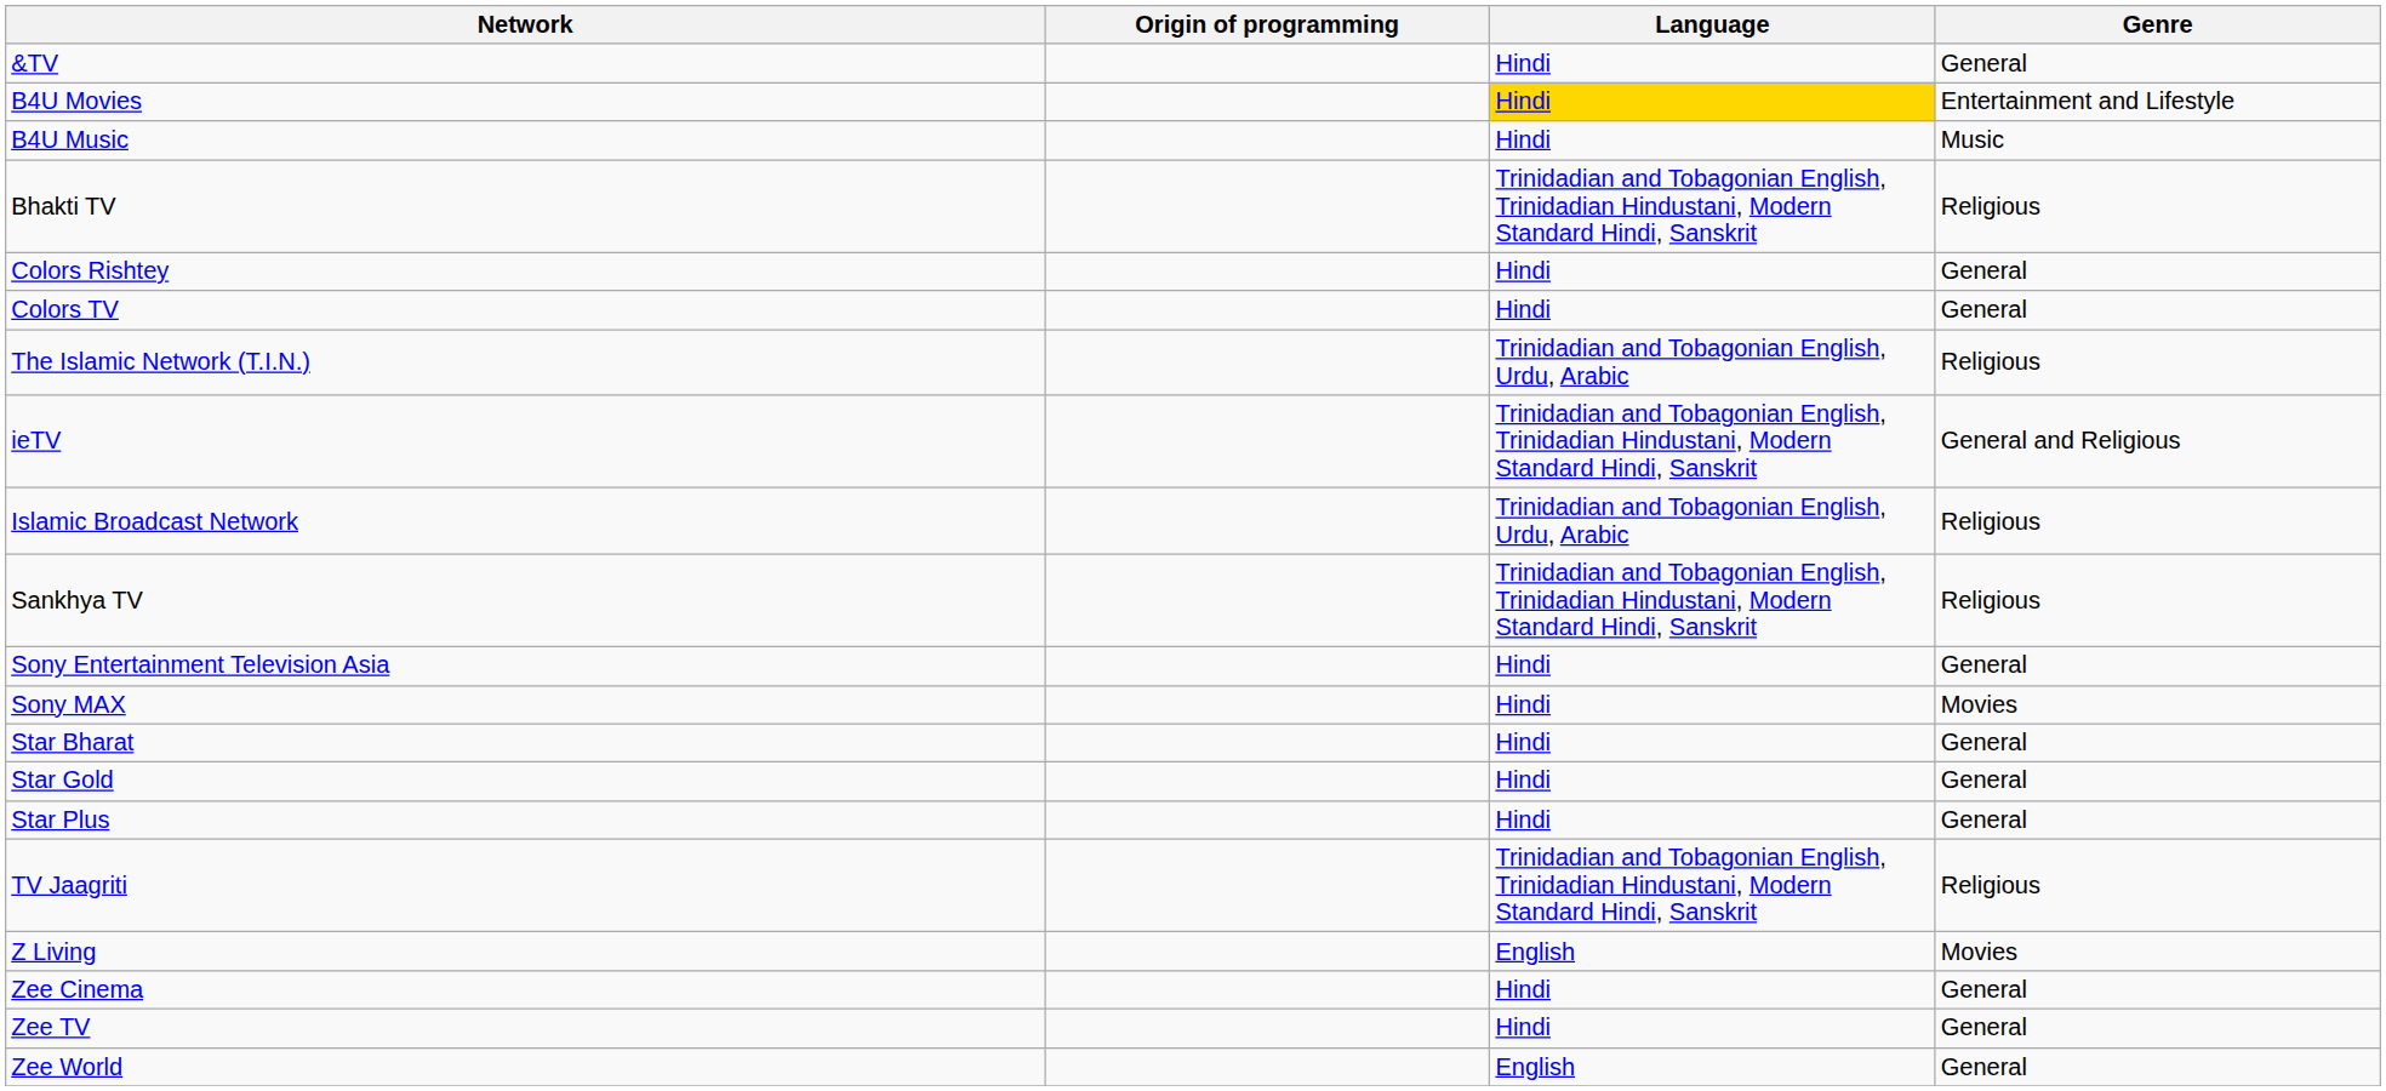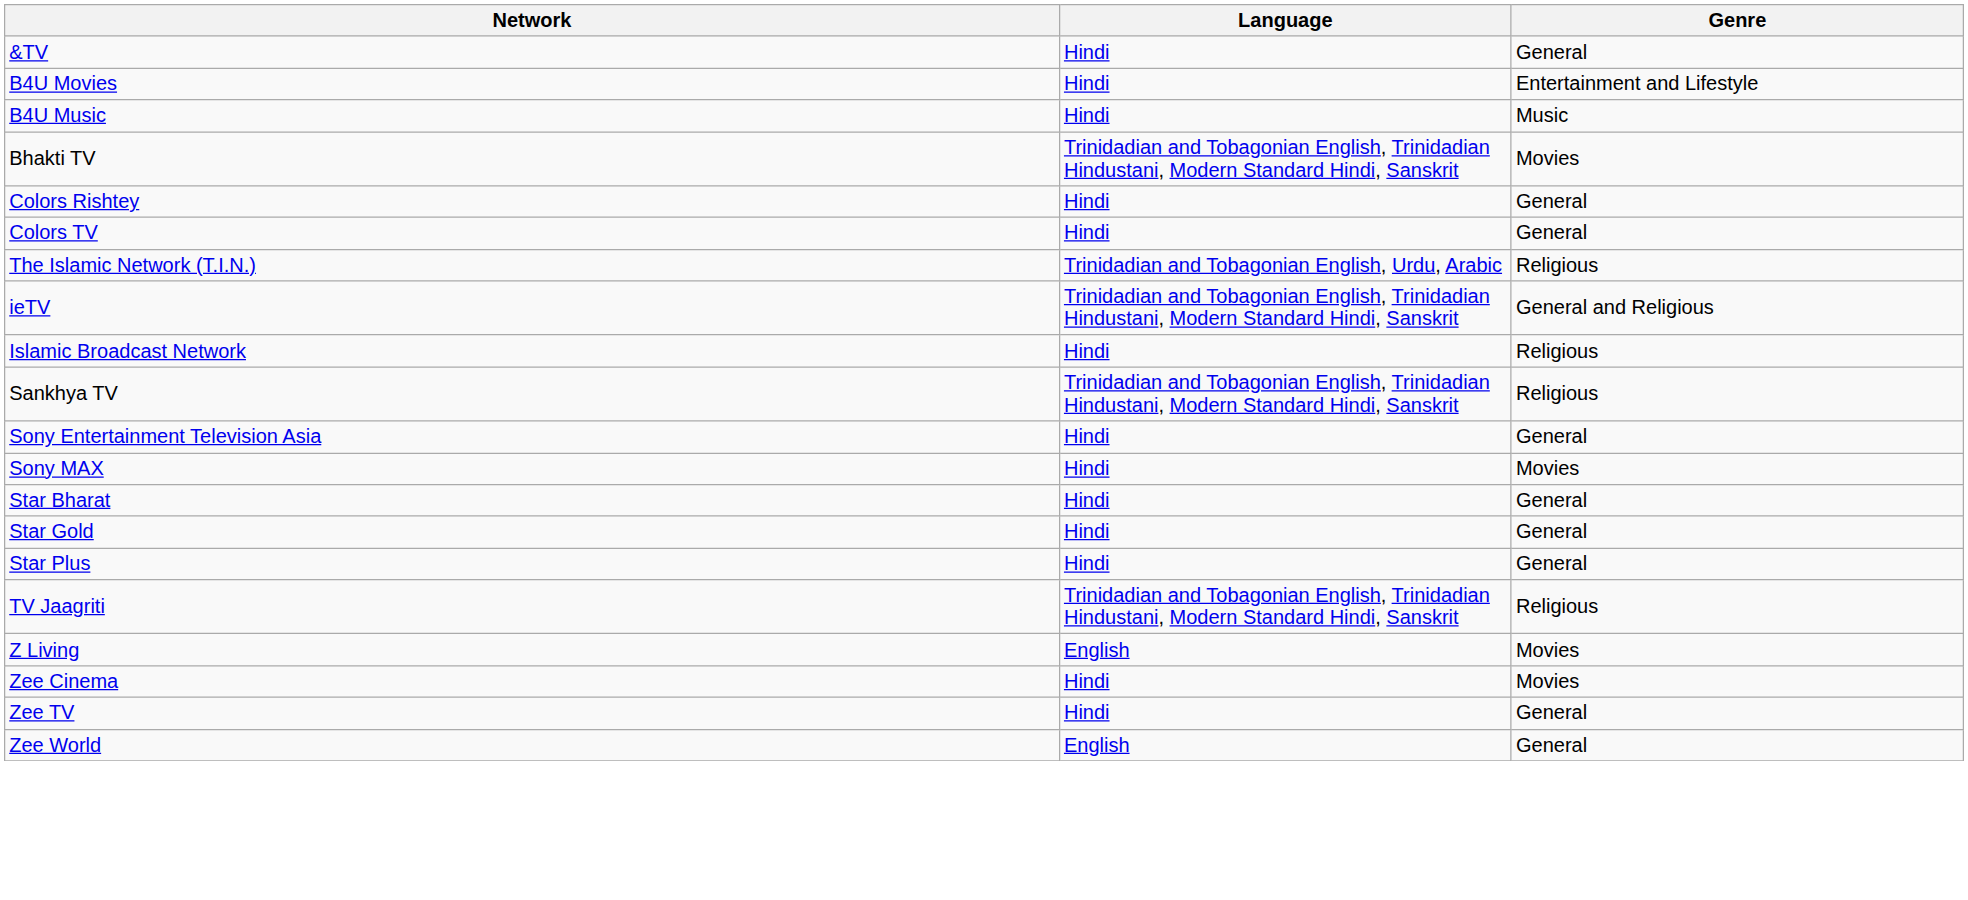 <table class="wikitable sortable">
 <tr>
 <th width=35%>Network</th>
-<th width=15%>Origin of programming</th>
 <th width=15%>Language</th>
 <th width=15%>Genre</th>
 </tr>
 <tr>
 <td><a href='#'>&TV</a></td>
-<td></td>
 <td><a href='#'>Hindi</a></td>
 <td>General</td>
 </tr>
 <tr>
 <td><a href='#'>B4U Movies</a></td>
-<td></td>
-<td style="background: gold;"><a href='#'>Hindi</a></td>
+<td><a href='#'>Hindi</a></td>
 <td>Entertainment and Lifestyle</td>
 </tr>
 <tr>
 <td><a href='#'>B4U Music</a></td>
-<td></td>
 <td><a href='#'>Hindi</a></td>
 <td>Music</td>
 </tr>
 <tr>
 <td>Bhakti TV</td>
-<td></td>
 <td><a href='#'>Trinidadian and Tobagonian English</a>, <a href='#'>Trinidadian Hindustani</a>, <a href='#'>Modern Standard Hindi</a>, <a href='#'>Sanskrit</a></td>
-<td>Religious</td>
+<td>Movies</td>
 </tr>
 <tr>
 <td><a href='#'>Colors Rishtey</a></td>
-<td></td>
 <td><a href='#'>Hindi</a></td>
 <td>General</td>
 </tr>
 <tr>
 <td><a href='#'>Colors TV</a></td>
-<td></td>
 <td><a href='#'>Hindi</a></td>
 <td>General</td>
 </tr>
 <tr>
 <td><a href='#'>The Islamic Network (T.I.N.)</a></td>
-<td></td>
 <td><a href='#'>Trinidadian and Tobagonian English</a>, <a href='#'>Urdu</a>, <a href='#'>Arabic</a></td>
 <td>Religious</td>
 </tr>
 <tr>
 <td><a href='#'>ieTV</a></td>
-<td></td>
 <td><a href='#'>Trinidadian and Tobagonian English</a>, <a href='#'>Trinidadian Hindustani</a>, <a href='#'>Modern Standard Hindi</a>, <a href='#'>Sanskrit</a></td>
 <td>General and Religious</td>
 </tr>
 <tr>
 <td><a href='#'>Islamic Broadcast Network</a></td>
-<td></td>
-<td><a href='#'>Trinidadian and Tobagonian English</a>, <a href='#'>Urdu</a>, <a href='#'>Arabic</a></td>
+<td><a href='#'>Hindi</a></td>
 <td>Religious</td>
 </tr>
 <tr>
 <td>Sankhya TV</td>
-<td></td>
 <td><a href='#'>Trinidadian and Tobagonian English</a>, <a href='#'>Trinidadian Hindustani</a>, <a href='#'>Modern Standard Hindi</a>, <a href='#'>Sanskrit</a></td>
 <td>Religious</td>
 </tr>
 <tr>
 <td><a href='#'>Sony Entertainment Television Asia</a></td>
-<td></td>
 <td><a href='#'>Hindi</a></td>
 <td>General</td>
 </tr>
 <tr>
 <td><a href='#'>Sony MAX</a></td>
-<td></td>
 <td><a href='#'>Hindi</a></td>
 <td>Movies</td>
 </tr>
 <tr>
 <td><a href='#'>Star Bharat</a></td>
-<td></td>
 <td><a href='#'>Hindi</a></td>
 <td>General</td>
 </tr>
 <tr>
 <td><a href='#'>Star Gold</a></td>
-<td></td>
 <td><a href='#'>Hindi</a></td>
 <td>General</td>
 </tr>
 <tr>
 <td><a href='#'>Star Plus</a></td>
-<td></td>
 <td><a href='#'>Hindi</a></td>
 <td>General</td>
 </tr>
 <tr>
 <td><a href='#'>TV Jaagriti</a></td>
-<td></td>
 <td><a href='#'>Trinidadian and Tobagonian English</a>, <a href='#'>Trinidadian Hindustani</a>, <a href='#'>Modern Standard Hindi</a>, <a href='#'>Sanskrit</a></td>
 <td>Religious</td>
 </tr>
 <tr>
 <td><a href='#'>Z Living</a></td>
-<td></td>
 <td><a href='#'>English</a></td>
 <td>Movies</td>
 </tr>
 <tr>
 <td><a href='#'>Zee Cinema</a></td>
-<td></td>
 <td><a href='#'>Hindi</a></td>
-<td>General</td>
+<td>Movies</td>
 </tr>
 <tr>
 <td><a href='#'>Zee TV</a></td>
-<td></td>
 <td><a href='#'>Hindi</a></td>
 <td>General</td>
 </tr>
 <tr>
 <td><a href='#'>Zee World</a></td>
-<td></td>
 <td><a href='#'>English</a></td>
 <td>General</td>
 </tr>
 </table>
